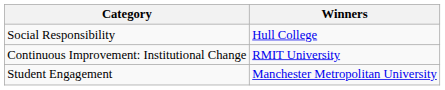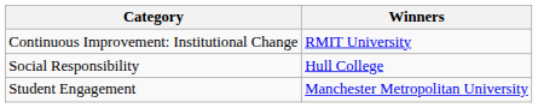 <table class="wikitable">
 <tr>
 <th>Category</th>
 <th>Winners</th>
 </tr>
 <tr>
+<td>Continuous Improvement: Institutional Change</td>
+<td> <a href='#'>RMIT University</a></td>
+</tr>
+<tr>
 <td>Social Responsibility</td>
 <td> <a href='#'>Hull College</a></td>
-</tr>
-<tr>
-<td>Continuous Improvement: Institutional Change</td>
-<td> <a href='#'>RMIT University</a></td>
 </tr>
 <tr>
 <td>Student Engagement</td>
 <td> <a href='#'>Manchester Metropolitan University</a></td>
 </tr>
 </table>
